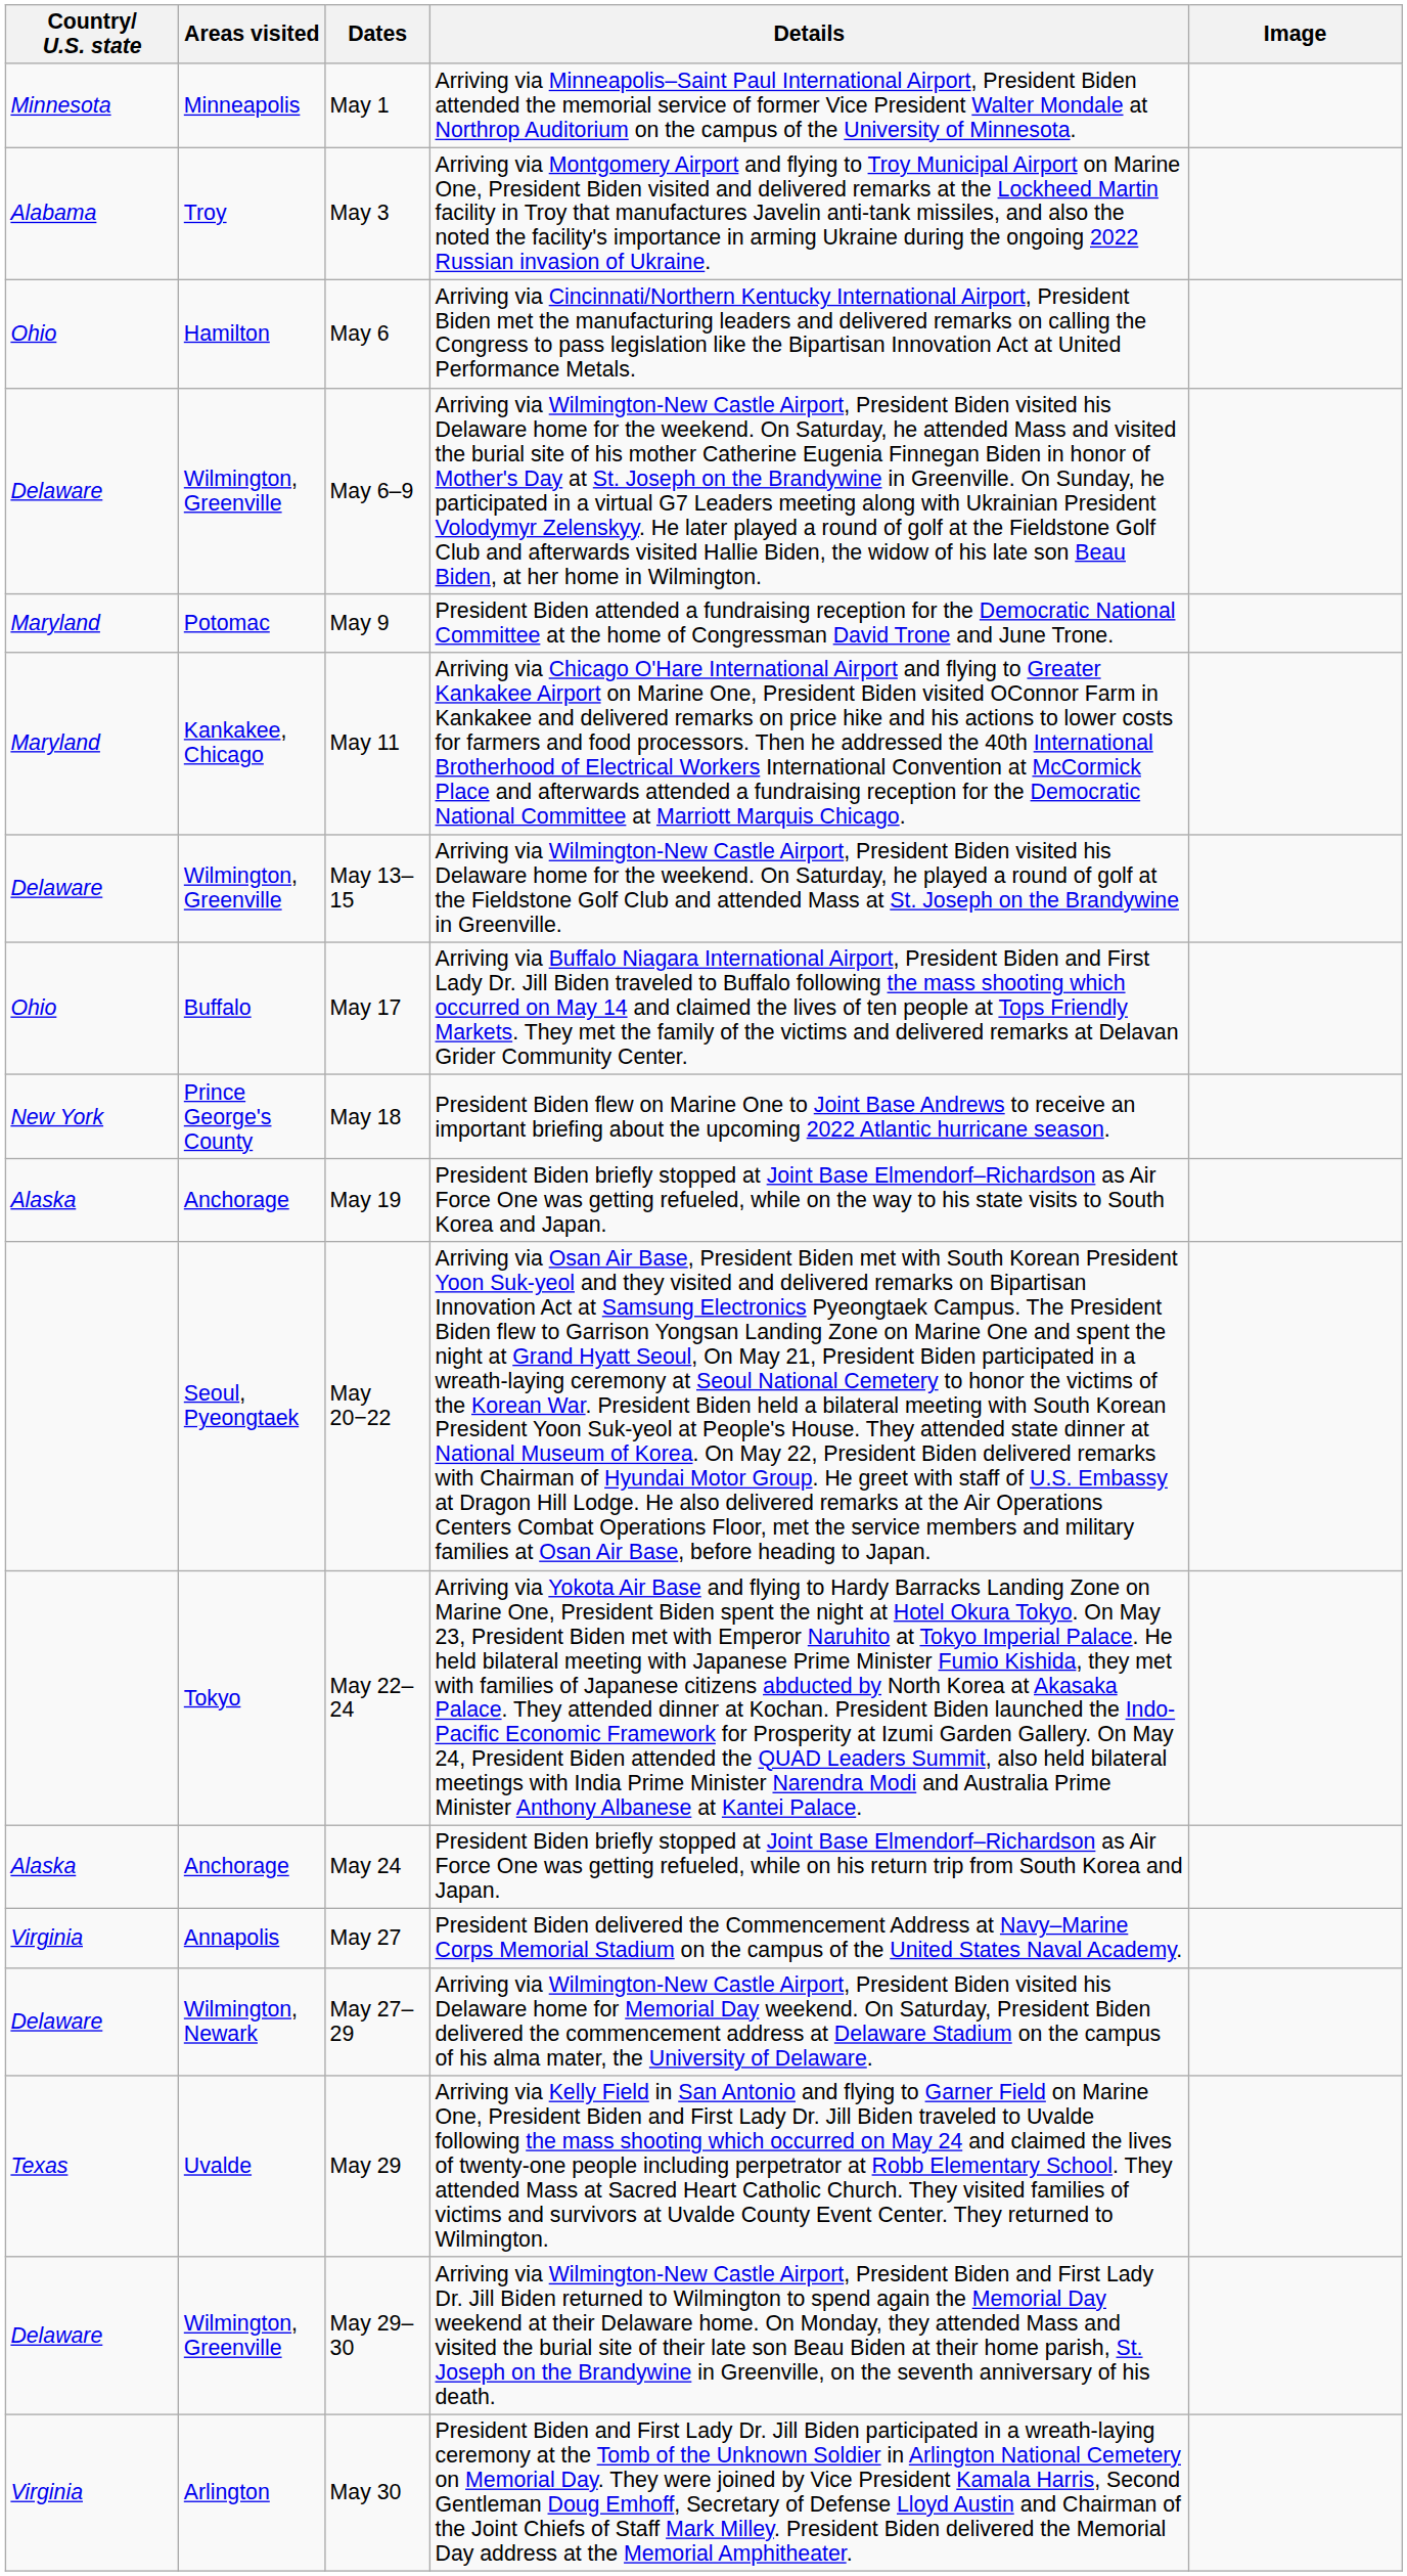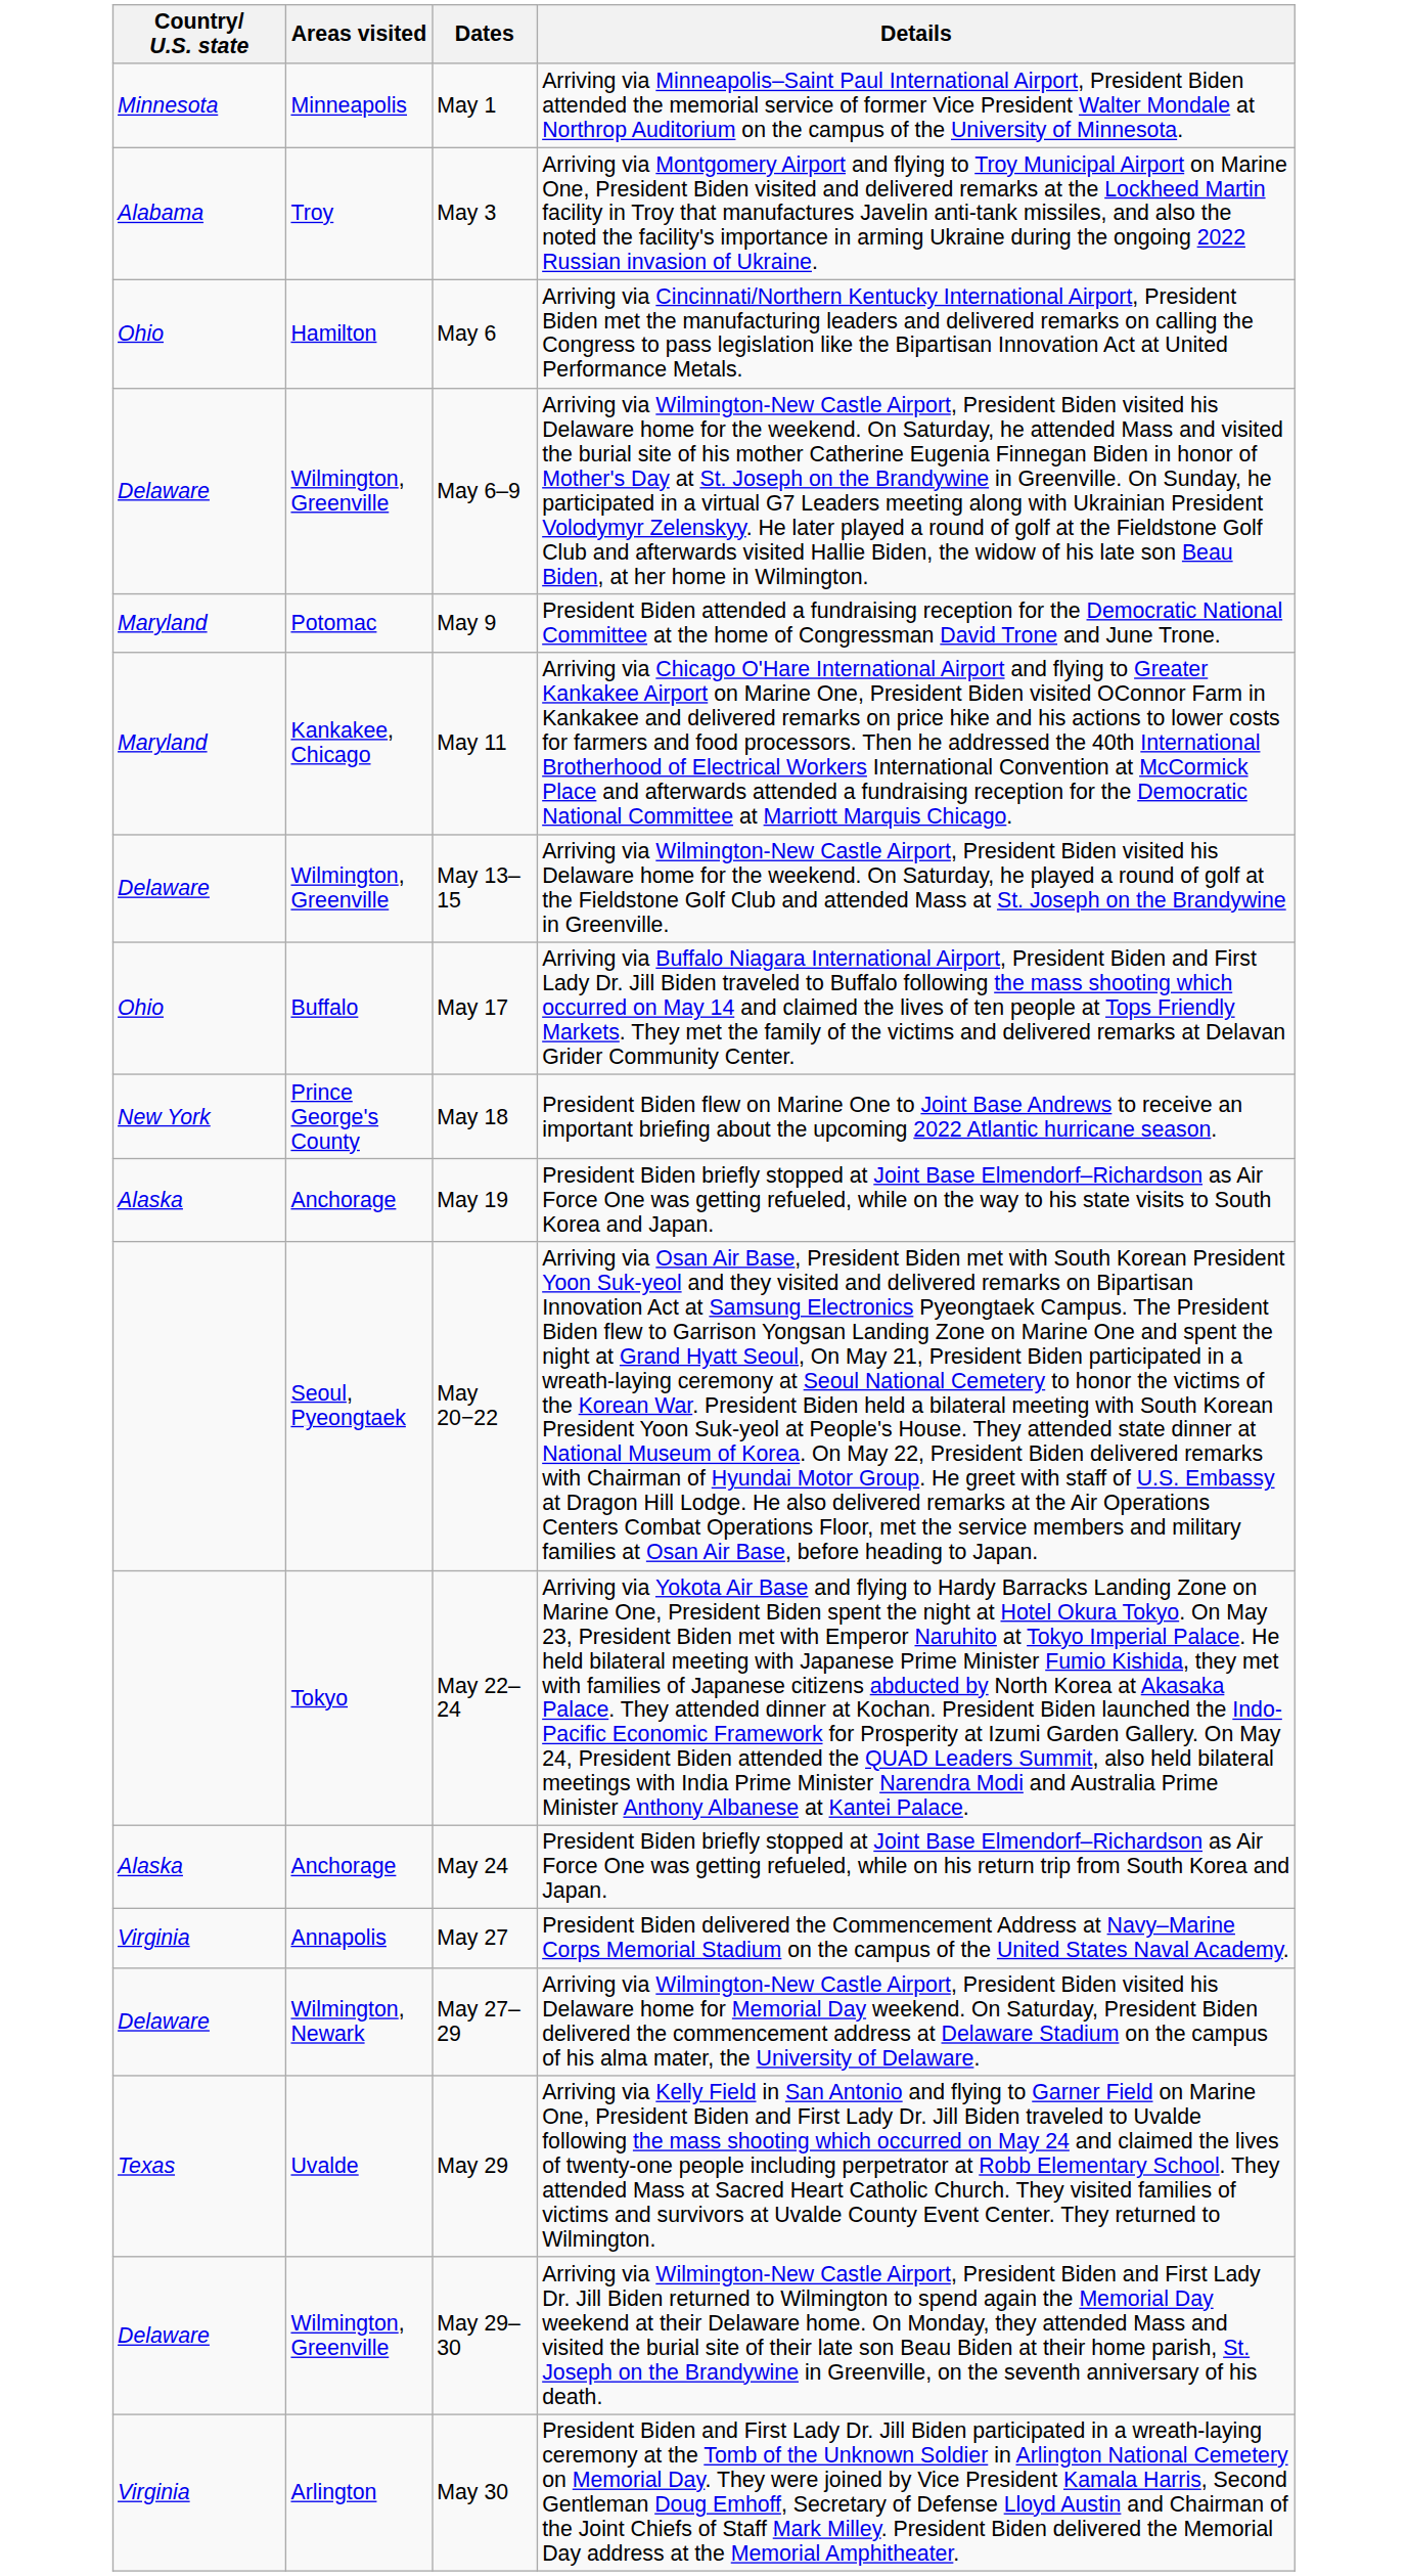 <table class="wikitable" style="margin: 1em auto 1em auto">
 <tr>
 <th width="120">Country/<br><em>U.S. state</em></th>
 <th width="100">Areas visited</th>
 <th width="70">Dates</th>
 <th width="550">Details</th>
-<th width="150">Image</th>
 </tr>
 <tr>
 <td> <em><a href='#'>Minnesota</a></em></td>
 <td><a href='#'>Minneapolis</a></td>
 <td>May 1</td>
 <td>Arriving via <a href='#'>Minneapolis–Saint Paul International Airport</a>, President Biden attended the memorial service of former Vice President <a href='#'>Walter Mondale</a> at <a href='#'>Northrop Auditorium</a> on the campus of the <a href='#'>University of Minnesota</a>.</td>
-<td></td>
 </tr>
 <tr>
 <td> <em><a href='#'>Alabama</a></em></td>
 <td><a href='#'>Troy</a></td>
 <td>May 3</td>
 <td>Arriving via <a href='#'>Montgomery Airport</a> and flying to <a href='#'>Troy Municipal Airport</a> on Marine One, President Biden visited and delivered remarks at the <a href='#'>Lockheed Martin</a> facility in Troy that manufactures Javelin anti-tank missiles, and also the noted the facility's importance in arming Ukraine during the ongoing <a href='#'>2022 Russian invasion of Ukraine</a>.</td>
-<td></td>
 </tr>
 <tr>
 <td> <em><a href='#'>Ohio</a></em></td>
 <td><a href='#'>Hamilton</a></td>
 <td>May 6</td>
 <td>Arriving via <a href='#'>Cincinnati/Northern Kentucky International Airport</a>, President Biden met the manufacturing leaders and delivered remarks on calling the Congress to pass legislation like the Bipartisan Innovation Act at United Performance Metals.</td>
-<td></td>
 </tr>
 <tr>
 <td> <em><a href='#'>Delaware</a></em></td>
 <td><a href='#'>Wilmington</a>, <a href='#'>Greenville</a></td>
 <td>May 6–9</td>
 <td>Arriving via <a href='#'>Wilmington-New Castle Airport</a>, President Biden visited his Delaware home for the weekend. On Saturday, he attended Mass and visited the burial site of his mother Catherine Eugenia Finnegan Biden in honor of <a href='#'>Mother's Day</a> at <a href='#'>St. Joseph on the Brandywine</a> in Greenville. On Sunday, he participated in a virtual G7 Leaders meeting along with Ukrainian President <a href='#'>Volodymyr Zelenskyy</a>. He later played a round of golf at the Fieldstone Golf Club and afterwards visited Hallie Biden, the widow of his late son <a href='#'>Beau Biden</a>, at her home in Wilmington.</td>
-<td></td>
 </tr>
 <tr>
 <td> <em><a href='#'>Maryland</a></em></td>
 <td><a href='#'>Potomac</a></td>
 <td>May 9</td>
 <td>President Biden attended a fundraising reception for the <a href='#'>Democratic National Committee</a> at the home of Congressman <a href='#'>David Trone</a> and June Trone.</td>
-<td></td>
 </tr>
 <tr>
 <td> <em><a href='#'>Maryland</a></em></td>
 <td><a href='#'>Kankakee</a>, <a href='#'>Chicago</a></td>
 <td>May 11</td>
 <td>Arriving via <a href='#'>Chicago O'Hare International Airport</a> and flying to <a href='#'>Greater Kankakee Airport</a> on Marine One, President Biden visited OConnor Farm in Kankakee and delivered remarks on price hike and his actions to lower costs for farmers and food processors. Then he addressed the 40th <a href='#'>International Brotherhood of Electrical Workers</a> International Convention at <a href='#'>McCormick Place</a> and afterwards attended a fundraising reception for the <a href='#'>Democratic National Committee</a> at <a href='#'>Marriott Marquis Chicago</a>.</td>
-<td></td>
 </tr>
 <tr>
 <td> <em><a href='#'>Delaware</a></em></td>
 <td><a href='#'>Wilmington</a>, <a href='#'>Greenville</a></td>
 <td>May 13–15</td>
 <td>Arriving via <a href='#'>Wilmington-New Castle Airport</a>, President Biden visited his Delaware home for the weekend. On Saturday, he played a round of golf at the Fieldstone Golf Club and attended Mass at <a href='#'>St. Joseph on the Brandywine</a> in Greenville.</td>
-<td></td>
 </tr>
 <tr>
 <td> <em><a href='#'>Ohio</a></em></td>
 <td><a href='#'>Buffalo</a></td>
 <td>May 17</td>
 <td>Arriving via <a href='#'>Buffalo Niagara International Airport</a>, President Biden and First Lady Dr. Jill Biden traveled to Buffalo following <a href='#'>the mass shooting which occurred on May 14</a> and claimed the lives of ten people at <a href='#'>Tops Friendly Markets</a>. They met the family of the victims and delivered remarks at Delavan Grider Community Center.</td>
-<td></td>
 </tr>
 <tr>
 <td> <em><a href='#'>New York</a></em></td>
 <td><a href='#'>Prince George's County</a></td>
 <td>May 18</td>
 <td>President Biden flew on Marine One to <a href='#'>Joint Base Andrews</a> to receive an important briefing about the upcoming <a href='#'>2022 Atlantic hurricane season</a>.</td>
-<td></td>
 </tr>
 <tr>
 <td> <em><a href='#'>Alaska</a></em></td>
 <td><a href='#'>Anchorage</a></td>
 <td>May 19</td>
 <td>President Biden briefly stopped at <a href='#'>Joint Base Elmendorf–Richardson</a> as Air Force One was getting refueled, while on the way to his state visits to South Korea and Japan.</td>
-<td></td>
 </tr>
 <tr>
 <td></td>
 <td><a href='#'>Seoul</a>, <a href='#'>Pyeongtaek</a></td>
 <td>May 20−22</td>
 <td>Arriving via <a href='#'>Osan Air Base</a>, President Biden met with South Korean President <a href='#'>Yoon Suk-yeol</a> and they visited and delivered remarks on Bipartisan Innovation Act at <a href='#'>Samsung Electronics</a> Pyeongtaek Campus. The President Biden flew to Garrison Yongsan Landing Zone on Marine One and spent the night at <a href='#'>Grand Hyatt Seoul</a>, On May 21, President Biden participated in a wreath-laying ceremony at <a href='#'>Seoul National Cemetery</a> to honor the victims of the <a href='#'>Korean War</a>. President Biden held a bilateral meeting with South Korean President Yoon Suk-yeol at People's House. They attended state dinner at <a href='#'>National Museum of Korea</a>. On May 22, President Biden delivered remarks with Chairman of <a href='#'>Hyundai Motor Group</a>. He greet with staff of <a href='#'>U.S. Embassy</a> at Dragon Hill Lodge. He also delivered remarks at the Air Operations Centers Combat Operations Floor, met the service members and military families at <a href='#'>Osan Air Base</a>, before heading to Japan.</td>
-<td></td>
 </tr>
 <tr>
 <td></td>
 <td><a href='#'>Tokyo</a></td>
 <td>May 22–24</td>
 <td>Arriving via <a href='#'>Yokota Air Base</a> and flying to Hardy Barracks Landing Zone on Marine One, President Biden spent the night at <a href='#'>Hotel Okura Tokyo</a>. On May 23, President Biden met with Emperor <a href='#'>Naruhito</a> at <a href='#'>Tokyo Imperial Palace</a>. He held bilateral meeting with Japanese Prime Minister <a href='#'>Fumio Kishida</a>, they met with families of Japanese citizens <a href='#'>abducted by</a> North Korea at <a href='#'>Akasaka Palace</a>. They attended dinner at Kochan. President Biden launched the <a href='#'>Indo-Pacific Economic Framework</a> for Prosperity at Izumi Garden Gallery. On May 24, President Biden attended the <a href='#'>QUAD Leaders Summit</a>, also held bilateral meetings with India Prime Minister <a href='#'>Narendra Modi</a> and Australia Prime Minister <a href='#'>Anthony Albanese</a> at <a href='#'>Kantei Palace</a>.</td>
-<td></td>
 </tr>
 <tr>
 <td> <em><a href='#'>Alaska</a></em></td>
 <td><a href='#'>Anchorage</a></td>
 <td>May 24</td>
 <td>President Biden briefly stopped at <a href='#'>Joint Base Elmendorf–Richardson</a> as Air Force One was getting refueled, while on his return trip from South Korea and Japan.</td>
-<td></td>
 </tr>
 <tr>
 <td> <em><a href='#'>Virginia</a></em></td>
 <td><a href='#'>Annapolis</a></td>
 <td>May 27</td>
 <td>President Biden delivered the Commencement Address at <a href='#'>Navy–Marine Corps Memorial Stadium</a> on the campus of the <a href='#'>United States Naval Academy</a>.</td>
-<td></td>
 </tr>
 <tr>
 <td> <em><a href='#'>Delaware</a></em></td>
 <td><a href='#'>Wilmington</a>, <a href='#'>Newark</a></td>
 <td>May 27–29</td>
 <td>Arriving via <a href='#'>Wilmington-New Castle Airport</a>, President Biden visited his Delaware home for <a href='#'>Memorial Day</a> weekend. On Saturday, President Biden delivered the commencement address at <a href='#'>Delaware Stadium</a> on the campus of his alma mater, the <a href='#'>University of Delaware</a>.</td>
-<td></td>
 </tr>
 <tr>
 <td> <em><a href='#'>Texas</a></em></td>
 <td><a href='#'>Uvalde</a></td>
 <td>May 29</td>
 <td>Arriving via <a href='#'>Kelly Field</a> in <a href='#'>San Antonio</a> and flying to <a href='#'>Garner Field</a> on Marine One, President Biden and First Lady Dr. Jill Biden traveled to Uvalde following <a href='#'>the mass shooting which occurred on May 24</a> and claimed the lives of twenty-one people including perpetrator at <a href='#'>Robb Elementary School</a>. They attended Mass at Sacred Heart Catholic Church. They visited families of victims and survivors at Uvalde County Event Center. They returned to Wilmington.</td>
-<td></td>
 </tr>
 <tr>
 <td> <em><a href='#'>Delaware</a></em></td>
 <td><a href='#'>Wilmington</a>, <a href='#'>Greenville</a></td>
 <td>May 29–30</td>
 <td>Arriving via <a href='#'>Wilmington-New Castle Airport</a>, President Biden and First Lady Dr. Jill Biden returned to Wilmington to spend again the <a href='#'>Memorial Day</a> weekend at their Delaware home. On Monday, they attended Mass and visited the burial site of their late son Beau Biden at their home parish, <a href='#'>St. Joseph on the Brandywine</a> in Greenville, on the seventh anniversary of his death.</td>
-<td></td>
 </tr>
 <tr>
 <td> <em><a href='#'>Virginia</a></em></td>
 <td><a href='#'>Arlington</a></td>
 <td>May 30</td>
 <td>President Biden and First Lady Dr. Jill Biden participated in a wreath-laying ceremony at the <a href='#'>Tomb of the Unknown Soldier</a> in <a href='#'>Arlington National Cemetery</a> on <a href='#'>Memorial Day</a>. They were joined by Vice President <a href='#'>Kamala Harris</a>, Second Gentleman <a href='#'>Doug Emhoff</a>, Secretary of Defense <a href='#'>Lloyd Austin</a> and Chairman of the Joint Chiefs of Staff <a href='#'>Mark Milley</a>. President Biden delivered the Memorial Day address at the <a href='#'>Memorial Amphitheater</a>.</td>
-<td></td>
 </tr>
 </table>
